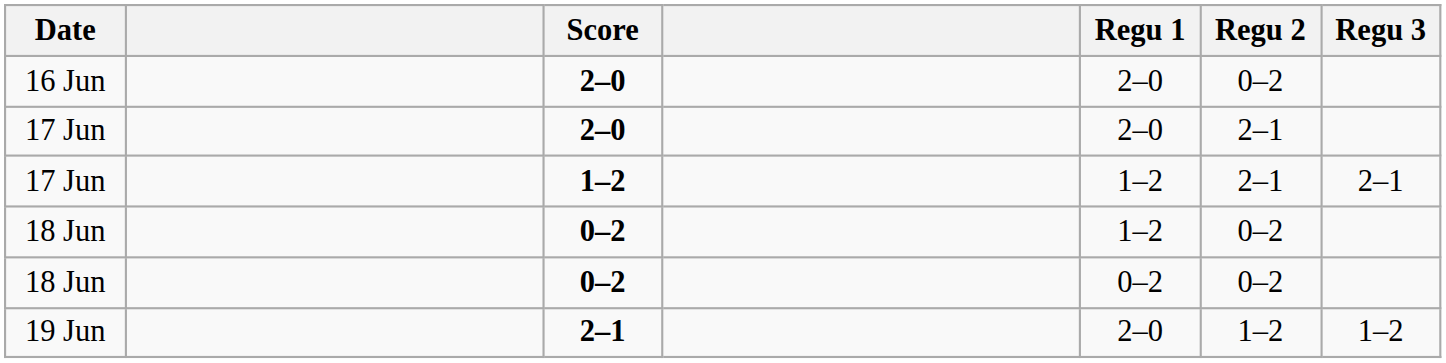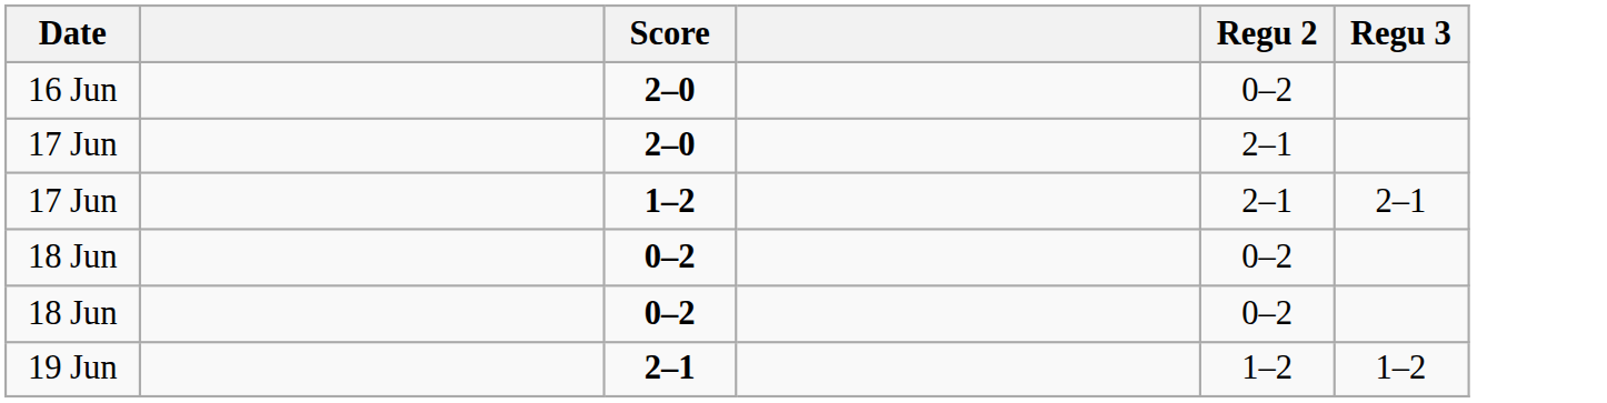 <table class="wikitable" style="text-align: center; font-size:90% ">
 <tr>
 <th width="50">Date</th>
 <th align="right" width="190"></th>
 <th width="50">Score</th>
 <th align="left" width="190"></th>
-<th width="50">Regu 1</th>
 <th width="50">Regu 2</th>
 <th width="50">Regu 3</th>
 </tr>
 <tr>
 <td>16 Jun</td>
 <td align=right><strong></strong></td>
 <td align=center><strong>2–0</strong></td>
 <td align=left></td>
-<td>2–0</td>
 <td>0–2</td>
 <td></td>
 </tr>
 <tr>
 <td>17 Jun</td>
 <td align=right><strong></strong></td>
 <td align=center><strong>2–0</strong></td>
 <td align=left></td>
-<td>2–0</td>
 <td>2–1</td>
 <td></td>
 </tr>
 <tr>
 <td>17 Jun</td>
 <td align=right></td>
 <td align=center><strong>1–2</strong></td>
 <td align=left><strong></strong></td>
-<td>1–2</td>
 <td>2–1</td>
 <td>2–1</td>
 </tr>
 <tr>
 <td>18 Jun</td>
 <td align=right></td>
 <td align=center><strong>0–2</strong></td>
 <td align=left><strong></strong></td>
-<td>1–2</td>
 <td>0–2</td>
 <td></td>
 </tr>
 <tr>
 <td>18 Jun</td>
 <td align=right></td>
 <td align=center><strong>0–2</strong></td>
 <td align=left><strong></strong></td>
 <td>0–2</td>
-<td>0–2</td>
 <td></td>
 </tr>
 <tr>
 <td>19 Jun</td>
 <td align=right><strong></strong></td>
 <td align=center><strong>2–1</strong></td>
 <td align=left></td>
-<td>2–0</td>
 <td>1–2</td>
 <td>1–2</td>
 </tr>
 </table>
